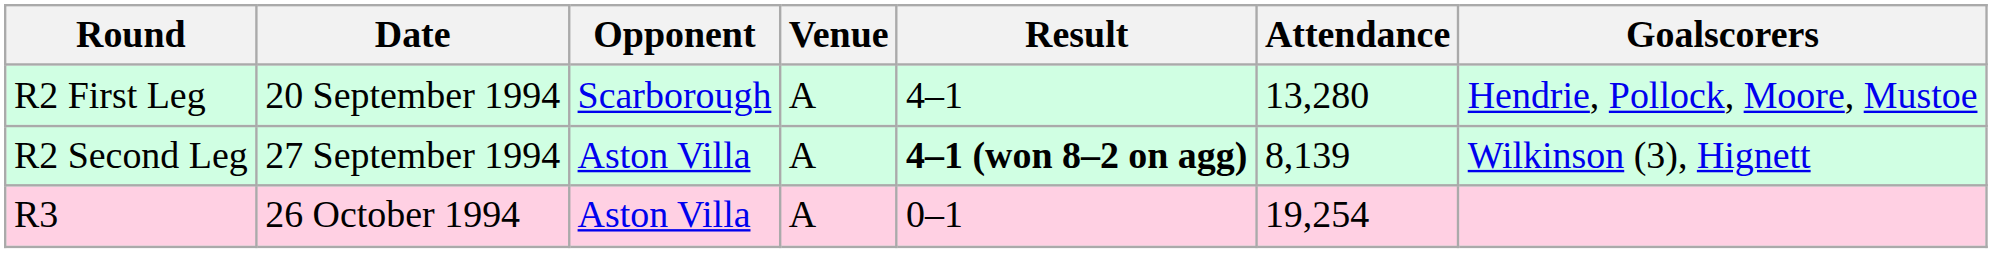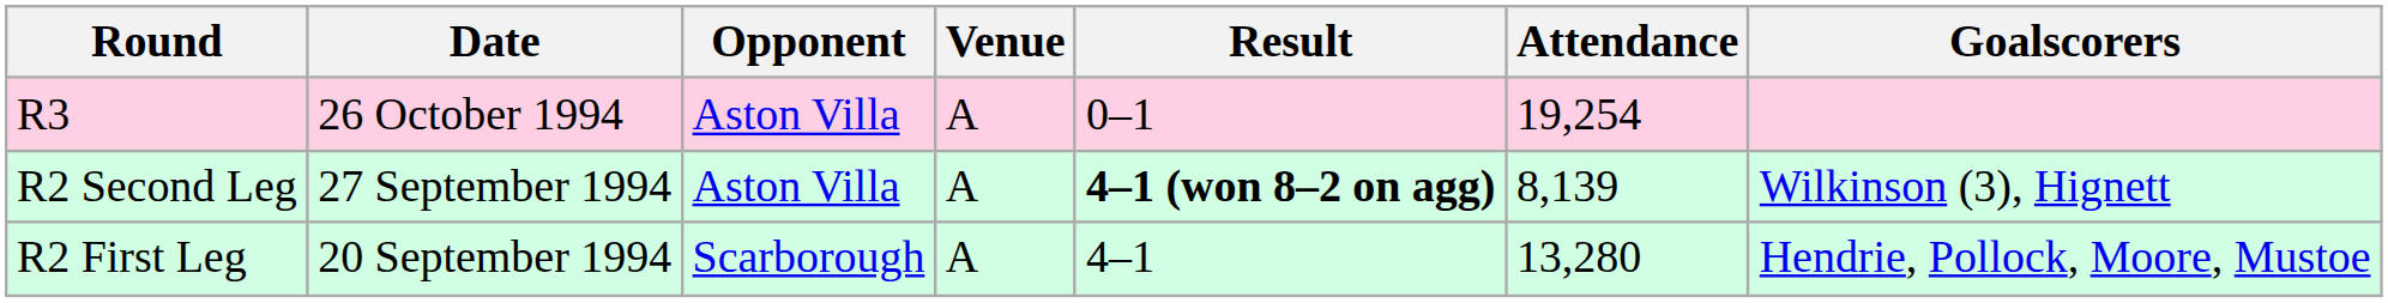 <table class="wikitable">
 <tr>
 <th>Round</th>
 <th>Date</th>
 <th>Opponent</th>
 <th>Venue</th>
 <th>Result</th>
 <th>Attendance</th>
 <th>Goalscorers</th>
 </tr>
-<tr style="background-color: #d0ffe3;">
-<td>R2 First Leg</td>
-<td>20 September 1994</td>
-<td><a href='#'>Scarborough</a></td>
+<tr style="background-color: #ffd0e3;">
+<td>R3</td>
+<td>26 October 1994</td>
+<td><a href='#'>Aston Villa</a></td>
 <td>A</td>
-<td>4–1</td>
-<td>13,280</td>
-<td><a href='#'>Hendrie</a>, <a href='#'>Pollock</a>, <a href='#'>Moore</a>, <a href='#'>Mustoe</a></td>
+<td>0–1</td>
+<td>19,254</td>
+<td></td>
 </tr>
 <tr style="background-color: #d0ffe3;">
 <td>R2 Second Leg</td>
 <td>27 September 1994</td>
 <td><a href='#'>Aston Villa</a></td>
 <td>A</td>
 <td><strong>4–1 (won 8–2 on agg)</strong></td>
 <td>8,139</td>
 <td><a href='#'>Wilkinson</a> (3), <a href='#'>Hignett</a></td>
 </tr>
-<tr style="background-color: #ffd0e3;">
-<td>R3</td>
-<td>26 October 1994</td>
-<td><a href='#'>Aston Villa</a></td>
+<tr style="background-color: #d0ffe3;">
+<td>R2 First Leg</td>
+<td>20 September 1994</td>
+<td><a href='#'>Scarborough</a></td>
 <td>A</td>
-<td>0–1</td>
-<td>19,254</td>
-<td></td>
+<td>4–1</td>
+<td>13,280</td>
+<td><a href='#'>Hendrie</a>, <a href='#'>Pollock</a>, <a href='#'>Moore</a>, <a href='#'>Mustoe</a></td>
 </tr>
 </table>
